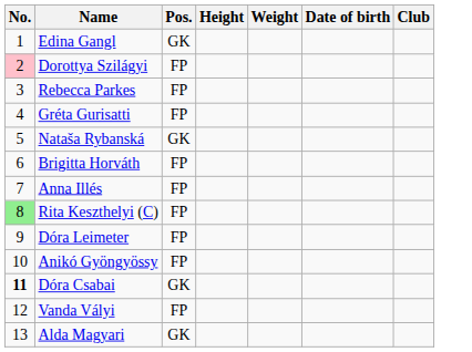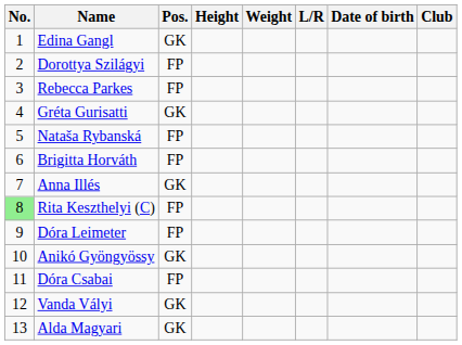 <table class="wikitable sortable" style="text-align:center">
 <tr>
 <th>No.</th>
 <th>Name</th>
 <th>Pos.</th>
 <th>Height</th>
 <th>Weight</th>
+<th>L/R</th>
 <th>Date of birth</th>
 <th>Club</th>
 </tr>
 <tr>
 <td style="text-align:center;">1</td>
 <td style="text-align:left;"><a href='#'>Edina Gangl</a></td>
 <td style="text-align:center;">GK</td>
 <td></td>
 <td></td>
+<td></td>
 <td style="text-align:left;"></td>
 <td></td>
 </tr>
 <tr>
-<td style="background: pink; text-align:center;">2</td>
+<td style="text-align:center;">2</td>
 <td style="text-align:left;"><a href='#'>Dorottya Szilágyi</a></td>
 <td style="text-align:center;">FP</td>
+<td></td>
 <td></td>
 <td></td>
 <td style="text-align:left;"></td>
 <td></td>
 </tr>
 <tr>
 <td style="text-align:center;">3</td>
 <td style="text-align:left;"><a href='#'>Rebecca Parkes</a></td>
 <td style="text-align:center;">FP</td>
 <td></td>
 <td></td>
+<td></td>
 <td style="text-align:left;"></td>
 <td></td>
 </tr>
 <tr>
 <td style="text-align:center;">4</td>
 <td style="text-align:left;"><a href='#'>Gréta Gurisatti</a></td>
-<td style="text-align:center;">FP</td>
+<td style="text-align:center;">GK</td>
+<td></td>
 <td></td>
 <td></td>
 <td style="text-align:left;"></td>
 <td></td>
 </tr>
 <tr>
 <td style="text-align:center;">5</td>
 <td style="text-align:left;"><a href='#'>Nataša Rybanská</a></td>
-<td style="text-align:center;">GK</td>
+<td style="text-align:center;">FP</td>
+<td></td>
 <td></td>
 <td></td>
 <td style="text-align:left;"></td>
 <td></td>
 </tr>
 <tr>
 <td style="text-align:center;">6</td>
 <td style="text-align:left;"><a href='#'>Brigitta Horváth</a></td>
 <td style="text-align:center;">FP</td>
 <td></td>
 <td></td>
+<td></td>
 <td style="text-align:left;"></td>
 <td></td>
 </tr>
 <tr>
 <td style="text-align:center;">7</td>
 <td style="text-align:left;"><a href='#'>Anna Illés</a></td>
-<td style="text-align:center;">FP</td>
+<td style="text-align:center;">GK</td>
+<td></td>
 <td></td>
 <td></td>
 <td style="text-align:left;"></td>
 <td></td>
 </tr>
 <tr>
 <td style="background: lightgreen; text-align:center;">8</td>
 <td style="text-align:left;"><a href='#'>Rita Keszthelyi</a> (<a href='#'>C</a>)</td>
 <td style="text-align:center;">FP</td>
 <td></td>
 <td></td>
+<td></td>
 <td style="text-align:left;"></td>
 <td></td>
 </tr>
 <tr>
 <td style="text-align:center;">9</td>
 <td style="text-align:left;"><a href='#'>Dóra Leimeter</a></td>
 <td style="text-align:center;">FP</td>
 <td></td>
 <td></td>
+<td></td>
 <td style="text-align:left;"></td>
 <td></td>
 </tr>
 <tr>
 <td style="text-align:center;">10</td>
 <td style="text-align:left;"><a href='#'>Anikó Gyöngyössy</a></td>
-<td style="text-align:center;">FP</td>
+<td style="text-align:center;">GK</td>
+<td></td>
 <td></td>
 <td></td>
 <td style="text-align:left;"></td>
 <td></td>
 </tr>
 <tr>
-<td style="text-align:center;"><strong>11</strong></td>
+<td style="text-align:center;">11</td>
 <td style="text-align:left;"><a href='#'>Dóra Csabai</a></td>
-<td style="text-align:center;">GK</td>
+<td style="text-align:center;">FP</td>
+<td></td>
 <td></td>
 <td></td>
 <td style="text-align:left;"></td>
 <td></td>
 </tr>
 <tr>
 <td style="text-align:center;">12</td>
 <td style="text-align:left;"><a href='#'>Vanda Vályi</a></td>
-<td style="text-align:center;">FP</td>
+<td style="text-align:center;">GK</td>
+<td></td>
 <td></td>
 <td></td>
 <td style="text-align:left;"></td>
 <td></td>
 </tr>
 <tr>
 <td style="text-align:center;">13</td>
 <td style="text-align:left;"><a href='#'>Alda Magyari</a></td>
 <td style="text-align:center;">GK</td>
 <td></td>
 <td></td>
+<td></td>
 <td style="text-align:left;"></td>
 <td></td>
 </tr>
 </table>
